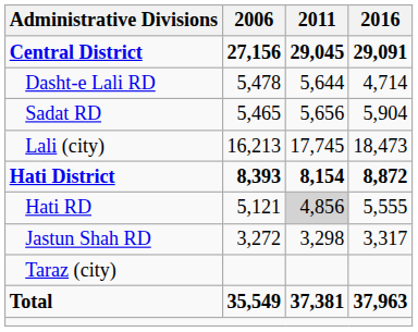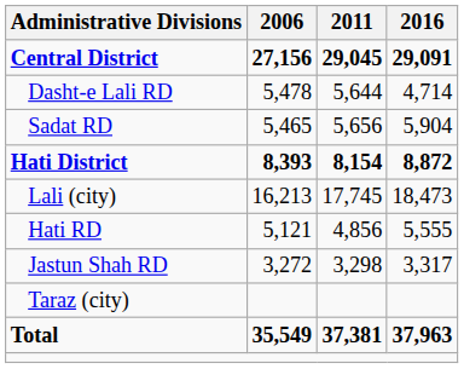 <table class="wikitable">
 <tr>
 <th>Administrative Divisions</th>
 <th>2006</th>
 <th>2011</th>
 <th>2016</th>
 </tr>
 <tr>
 <td><strong><a href='#'>Central District</a></strong></td>
 <td style="text-align: right;"><strong>27,156</strong></td>
 <td style="text-align: right;"><strong>29,045</strong></td>
 <td style="text-align: right;"><strong>29,091</strong></td>
 </tr>
 <tr>
 <td style="padding-left: 1em;"><a href='#'>Dasht-e Lali RD</a></td>
 <td style="text-align: right;">5,478</td>
 <td style="text-align: right;">5,644</td>
 <td style="text-align: right;">4,714</td>
 </tr>
 <tr>
 <td style="padding-left: 1em;"><a href='#'>Sadat RD</a></td>
 <td style="text-align: right;">5,465</td>
 <td style="text-align: right;">5,656</td>
 <td style="text-align: right;">5,904</td>
 </tr>
 <tr>
+<td><strong><a href='#'>Hati District</a></strong></td>
+<td style="text-align: right;"><strong>8,393</strong></td>
+<td style="text-align: right;"><strong>8,154</strong></td>
+<td style="text-align: right;"><strong>8,872</strong></td>
+</tr>
+<tr>
 <td style="padding-left: 1em;"><a href='#'>Lali</a> (city)</td>
 <td style="text-align: right;">16,213</td>
 <td style="text-align: right;">17,745</td>
 <td style="text-align: right;">18,473</td>
 </tr>
 <tr>
-<td><strong><a href='#'>Hati District</a></strong></td>
-<td style="text-align: right;"><strong>8,393</strong></td>
-<td style="text-align: right;"><strong>8,154</strong></td>
-<td style="text-align: right;"><strong>8,872</strong></td>
-</tr>
-<tr>
 <td style="padding-left: 1em;"><a href='#'>Hati RD</a></td>
 <td style="text-align: right;">5,121</td>
-<td style="background: lightgrey; text-align: right;">4,856</td>
+<td style="text-align: right;">4,856</td>
 <td style="text-align: right;">5,555</td>
 </tr>
 <tr>
 <td style="padding-left: 1em;"><a href='#'>Jastun Shah RD</a></td>
 <td style="text-align: right;">3,272</td>
 <td style="text-align: right;">3,298</td>
 <td style="text-align: right;">3,317</td>
 </tr>
 <tr>
 <td style="padding-left: 1em;"><a href='#'>Taraz</a> (city)</td>
 <td style="text-align: right;"></td>
 <td style="text-align: right;"></td>
 <td style="text-align: right;"></td>
 </tr>
 <tr>
 <td><strong>Total</strong></td>
 <td style="text-align: right;"><strong>35,549</strong></td>
 <td style="text-align: right;"><strong>37,381</strong></td>
 <td style="text-align: right;"><strong>37,963</strong></td>
 </tr>
 <tr>
 <td colspan=4></td>
 </tr>
 </table>
